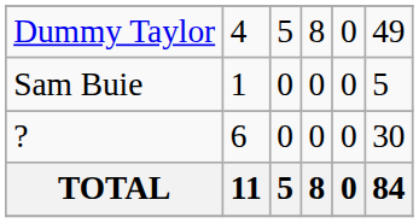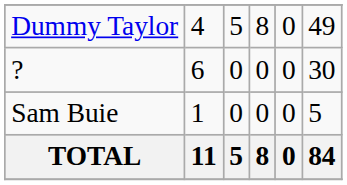 <table class="wikitable">
 <tr>
 </tr>
 <tr>
 <td><a href='#'>Dummy Taylor</a></td>
 <td>4</td>
 <td>5</td>
 <td>8</td>
 <td>0</td>
 <td>49</td>
 </tr>
 <tr>
+<td>?</td>
+<td>6</td>
+<td>0</td>
+<td>0</td>
+<td>0</td>
+<td>30</td>
+</tr>
+<tr>
 <td>Sam Buie</td>
 <td>1</td>
 <td>0</td>
 <td>0</td>
 <td>0</td>
 <td>5</td>
-</tr>
-<tr>
-<td>?</td>
-<td>6</td>
-<td>0</td>
-<td>0</td>
-<td>0</td>
-<td>30</td>
 </tr>
 <tr>
 <th>TOTAL</th>
 <th>11</th>
 <th>5</th>
 <th>8</th>
 <th>0</th>
 <th>84</th>
 </tr>
 <tr>
 </tr>
 </table>
